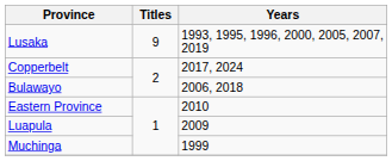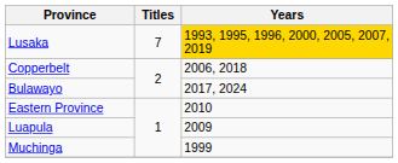 <table class="wikitable " style="font-size: 95%;">
 <tr>
 <th width="150">Province</th>
 <th width="50">Titles</th>
 <th width="250">Years</th>
 </tr>
 <tr>
 <td><a href='#'>Lusaka</a></td>
-<td rowspan="1" style="text-align: center">9</td>
-<td>1993, 1995, 1996, 2000, 2005, 2007, 2019</td>
+<td rowspan="1" style="text-align: center">7</td>
+<td style="background: gold;">1993, 1995, 1996, 2000, 2005, 2007, 2019</td>
 </tr>
 <tr>
 <td><a href='#'>Copperbelt</a></td>
 <td rowspan="2" style="text-align:center">2</td>
-<td>2017, 2024</td>
+<td>2006, 2018</td>
 </tr>
 <tr>
 <td><a href='#'>Bulawayo</a></td>
-<td>2006, 2018</td>
+<td>2017, 2024</td>
 </tr>
 <tr>
 <td><a href='#'>Eastern Province</a></td>
 <td rowspan="3" style="text-align:center">1</td>
 <td>2010</td>
 </tr>
 <tr>
 <td><a href='#'>Luapula</a></td>
 <td>2009</td>
 </tr>
 <tr>
 <td><a href='#'>Muchinga</a></td>
 <td>1999</td>
 </tr>
 <tr>
 </tr>
 </table>
